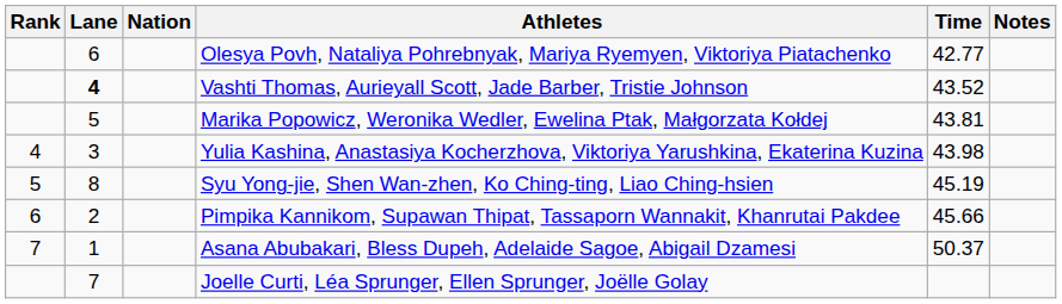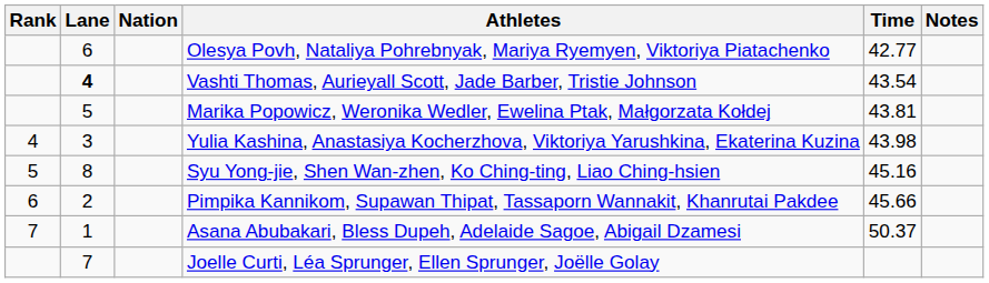 <table class="wikitable sortable" style="text-align:center;font-size:95%">
 <tr>
 <th>Rank</th>
 <th>Lane</th>
 <th>Nation</th>
 <th>Athletes</th>
 <th>Time</th>
 <th>Notes</th>
 </tr>
 <tr>
 <td></td>
 <td>6</td>
 <td align=left></td>
 <td align=left><a href='#'>Olesya Povh</a>, <a href='#'>Nataliya Pohrebnyak</a>, <a href='#'>Mariya Ryemyen</a>, <a href='#'>Viktoriya Piatachenko</a></td>
 <td>42.77</td>
 <td></td>
 </tr>
 <tr>
 <td></td>
 <td><strong>4</strong></td>
 <td align=left></td>
 <td align=left><a href='#'>Vashti Thomas</a>, <a href='#'>Aurieyall Scott</a>, <a href='#'>Jade Barber</a>, <a href='#'>Tristie Johnson</a></td>
-<td>43.52</td>
+<td>43.54</td>
 <td></td>
 </tr>
 <tr>
 <td></td>
 <td>5</td>
 <td align=left></td>
 <td align=left><a href='#'>Marika Popowicz</a>, <a href='#'>Weronika Wedler</a>, <a href='#'>Ewelina Ptak</a>, <a href='#'>Małgorzata Kołdej</a></td>
 <td>43.81</td>
 <td></td>
 </tr>
 <tr>
 <td>4</td>
 <td>3</td>
 <td align=left></td>
 <td align=left><a href='#'>Yulia Kashina</a>, <a href='#'>Anastasiya Kocherzhova</a>, <a href='#'>Viktoriya Yarushkina</a>, <a href='#'>Ekaterina Kuzina</a></td>
 <td>43.98</td>
 <td></td>
 </tr>
 <tr>
 <td>5</td>
 <td>8</td>
 <td align=left></td>
 <td align=left><a href='#'>Syu Yong-jie</a>, <a href='#'>Shen Wan-zhen</a>, <a href='#'>Ko Ching-ting</a>, <a href='#'>Liao Ching-hsien</a></td>
-<td>45.19</td>
+<td>45.16</td>
 <td></td>
 </tr>
 <tr>
 <td>6</td>
 <td>2</td>
 <td align=left></td>
 <td align=left><a href='#'>Pimpika Kannikom</a>, <a href='#'>Supawan Thipat</a>, <a href='#'>Tassaporn Wannakit</a>, <a href='#'>Khanrutai Pakdee</a></td>
 <td>45.66</td>
 <td></td>
 </tr>
 <tr>
 <td>7</td>
 <td>1</td>
 <td align=left></td>
 <td align=left><a href='#'>Asana Abubakari</a>, <a href='#'>Bless Dupeh</a>, <a href='#'>Adelaide Sagoe</a>, <a href='#'>Abigail Dzamesi</a></td>
 <td>50.37</td>
 <td></td>
 </tr>
 <tr>
 <td></td>
 <td>7</td>
 <td align=left></td>
 <td align=left><a href='#'>Joelle Curti</a>, <a href='#'>Léa Sprunger</a>, <a href='#'>Ellen Sprunger</a>, <a href='#'>Joëlle Golay</a></td>
 <td></td>
 <td></td>
 </tr>
 </table>
